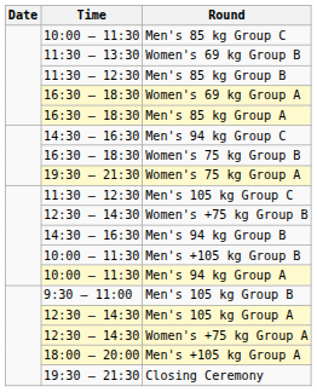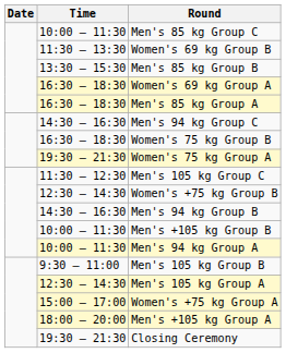 <table class="wikitable">
 <tr>
 <th>Date</th>
 <th>Time</th>
 <th>Round</th>
 </tr>
 <tr>
 <td rowspan=5></td>
 <td>10:00 – 11:30</td>
 <td>Men's 85 kg Group C</td>
 </tr>
 <tr>
 <td>11:30 – 13:30</td>
 <td>Women's 69 kg Group B</td>
 </tr>
 <tr>
-<td>11:30 – 12:30</td>
+<td>13:30 – 15:30</td>
 <td>Men's 85 kg Group B</td>
 </tr>
 <tr style=background:lemonchiffon>
 <td>16:30 – 18:30</td>
 <td>Women's 69 kg Group A</td>
 </tr>
 <tr style=background:lemonchiffon>
 <td>16:30 – 18:30</td>
 <td>Men's 85 kg Group A</td>
 </tr>
 <tr>
 <td rowspan=3></td>
 <td>14:30 – 16:30</td>
 <td>Men's 94 kg Group C</td>
 </tr>
 <tr>
 <td>16:30 – 18:30</td>
 <td>Women's 75 kg Group B</td>
 </tr>
 <tr style=background:lemonchiffon>
 <td>19:30 – 21:30</td>
 <td>Women's 75 kg Group A</td>
 </tr>
 <tr>
 <td rowspan=5></td>
 <td>11:30 – 12:30</td>
 <td>Men's 105 kg Group C</td>
 </tr>
 <tr>
 <td>12:30 – 14:30</td>
 <td>Women's +75 kg Group B</td>
 </tr>
 <tr>
 <td>14:30 – 16:30</td>
 <td>Men's 94 kg Group B</td>
 </tr>
 <tr>
 <td>10:00 – 11:30</td>
 <td>Men's +105 kg Group B</td>
 </tr>
 <tr style=background:lemonchiffon>
 <td>10:00 – 11:30</td>
 <td>Men's 94 kg Group A</td>
 </tr>
 <tr>
 <td rowspan=5></td>
 <td>9:30 – 11:00</td>
 <td>Men's 105 kg Group B</td>
 </tr>
 <tr style=background:lemonchiffon>
 <td>12:30 – 14:30</td>
 <td>Men's 105 kg Group A</td>
 </tr>
 <tr style=background:lemonchiffon>
-<td>12:30 – 14:30</td>
+<td>15:00 – 17:00</td>
 <td>Women's +75 kg Group A</td>
 </tr>
 <tr style=background:lemonchiffon>
 <td>18:00 – 20:00</td>
 <td>Men's +105 kg Group A</td>
 </tr>
 <tr>
 <td>19:30 – 21:30</td>
 <td>Closing Ceremony</td>
 </tr>
 </table>
